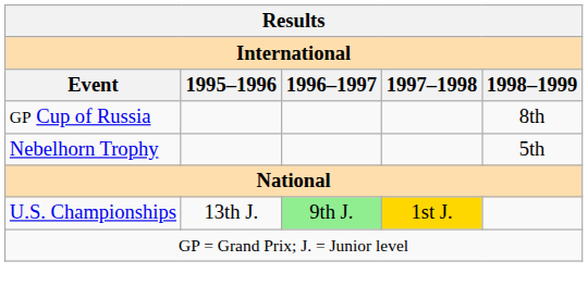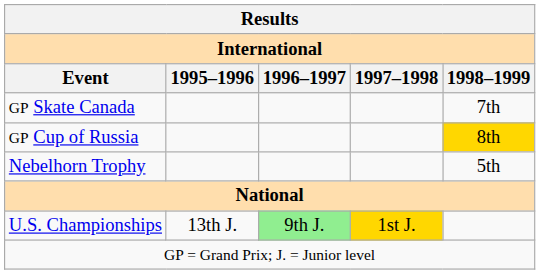 <table class="wikitable" style="text-align:center">
 <tr>
 <th colspan=5 align=center><strong>Results</strong></th>
 </tr>
 <tr>
 <th style="background-color: #ffdead; " colspan=5 align=center><strong>International</strong></th>
 </tr>
 <tr>
 <th>Event</th>
 <th>1995–1996</th>
 <th>1996–1997</th>
 <th>1997–1998</th>
 <th>1998–1999</th>
 </tr>
 <tr>
+<td align=left><small>GP</small> <a href='#'>Skate Canada</a></td>
+<td></td>
+<td></td>
+<td></td>
+<td>7th</td>
+</tr>
+<tr>
 <td align=left><small>GP</small> <a href='#'>Cup of Russia</a></td>
 <td></td>
 <td></td>
 <td></td>
-<td>8th</td>
+<td style="background: gold;">8th</td>
 </tr>
 <tr>
 <td align=left><a href='#'>Nebelhorn Trophy</a></td>
 <td></td>
 <td></td>
 <td></td>
 <td>5th</td>
 </tr>
 <tr>
 <th style="background-color: #ffdead; " colspan=5 align=center><strong>National</strong></th>
 </tr>
 <tr>
 <td align=left><a href='#'>U.S. Championships</a></td>
 <td>13th J.</td>
 <td style="background: lightgreen;">9th J.</td>
 <td bgcolor=gold>1st J.</td>
 <td></td>
 </tr>
 <tr>
 <td colspan=5 align=center><small> GP = Grand Prix; J. = Junior level </small></td>
 </tr>
 </table>
